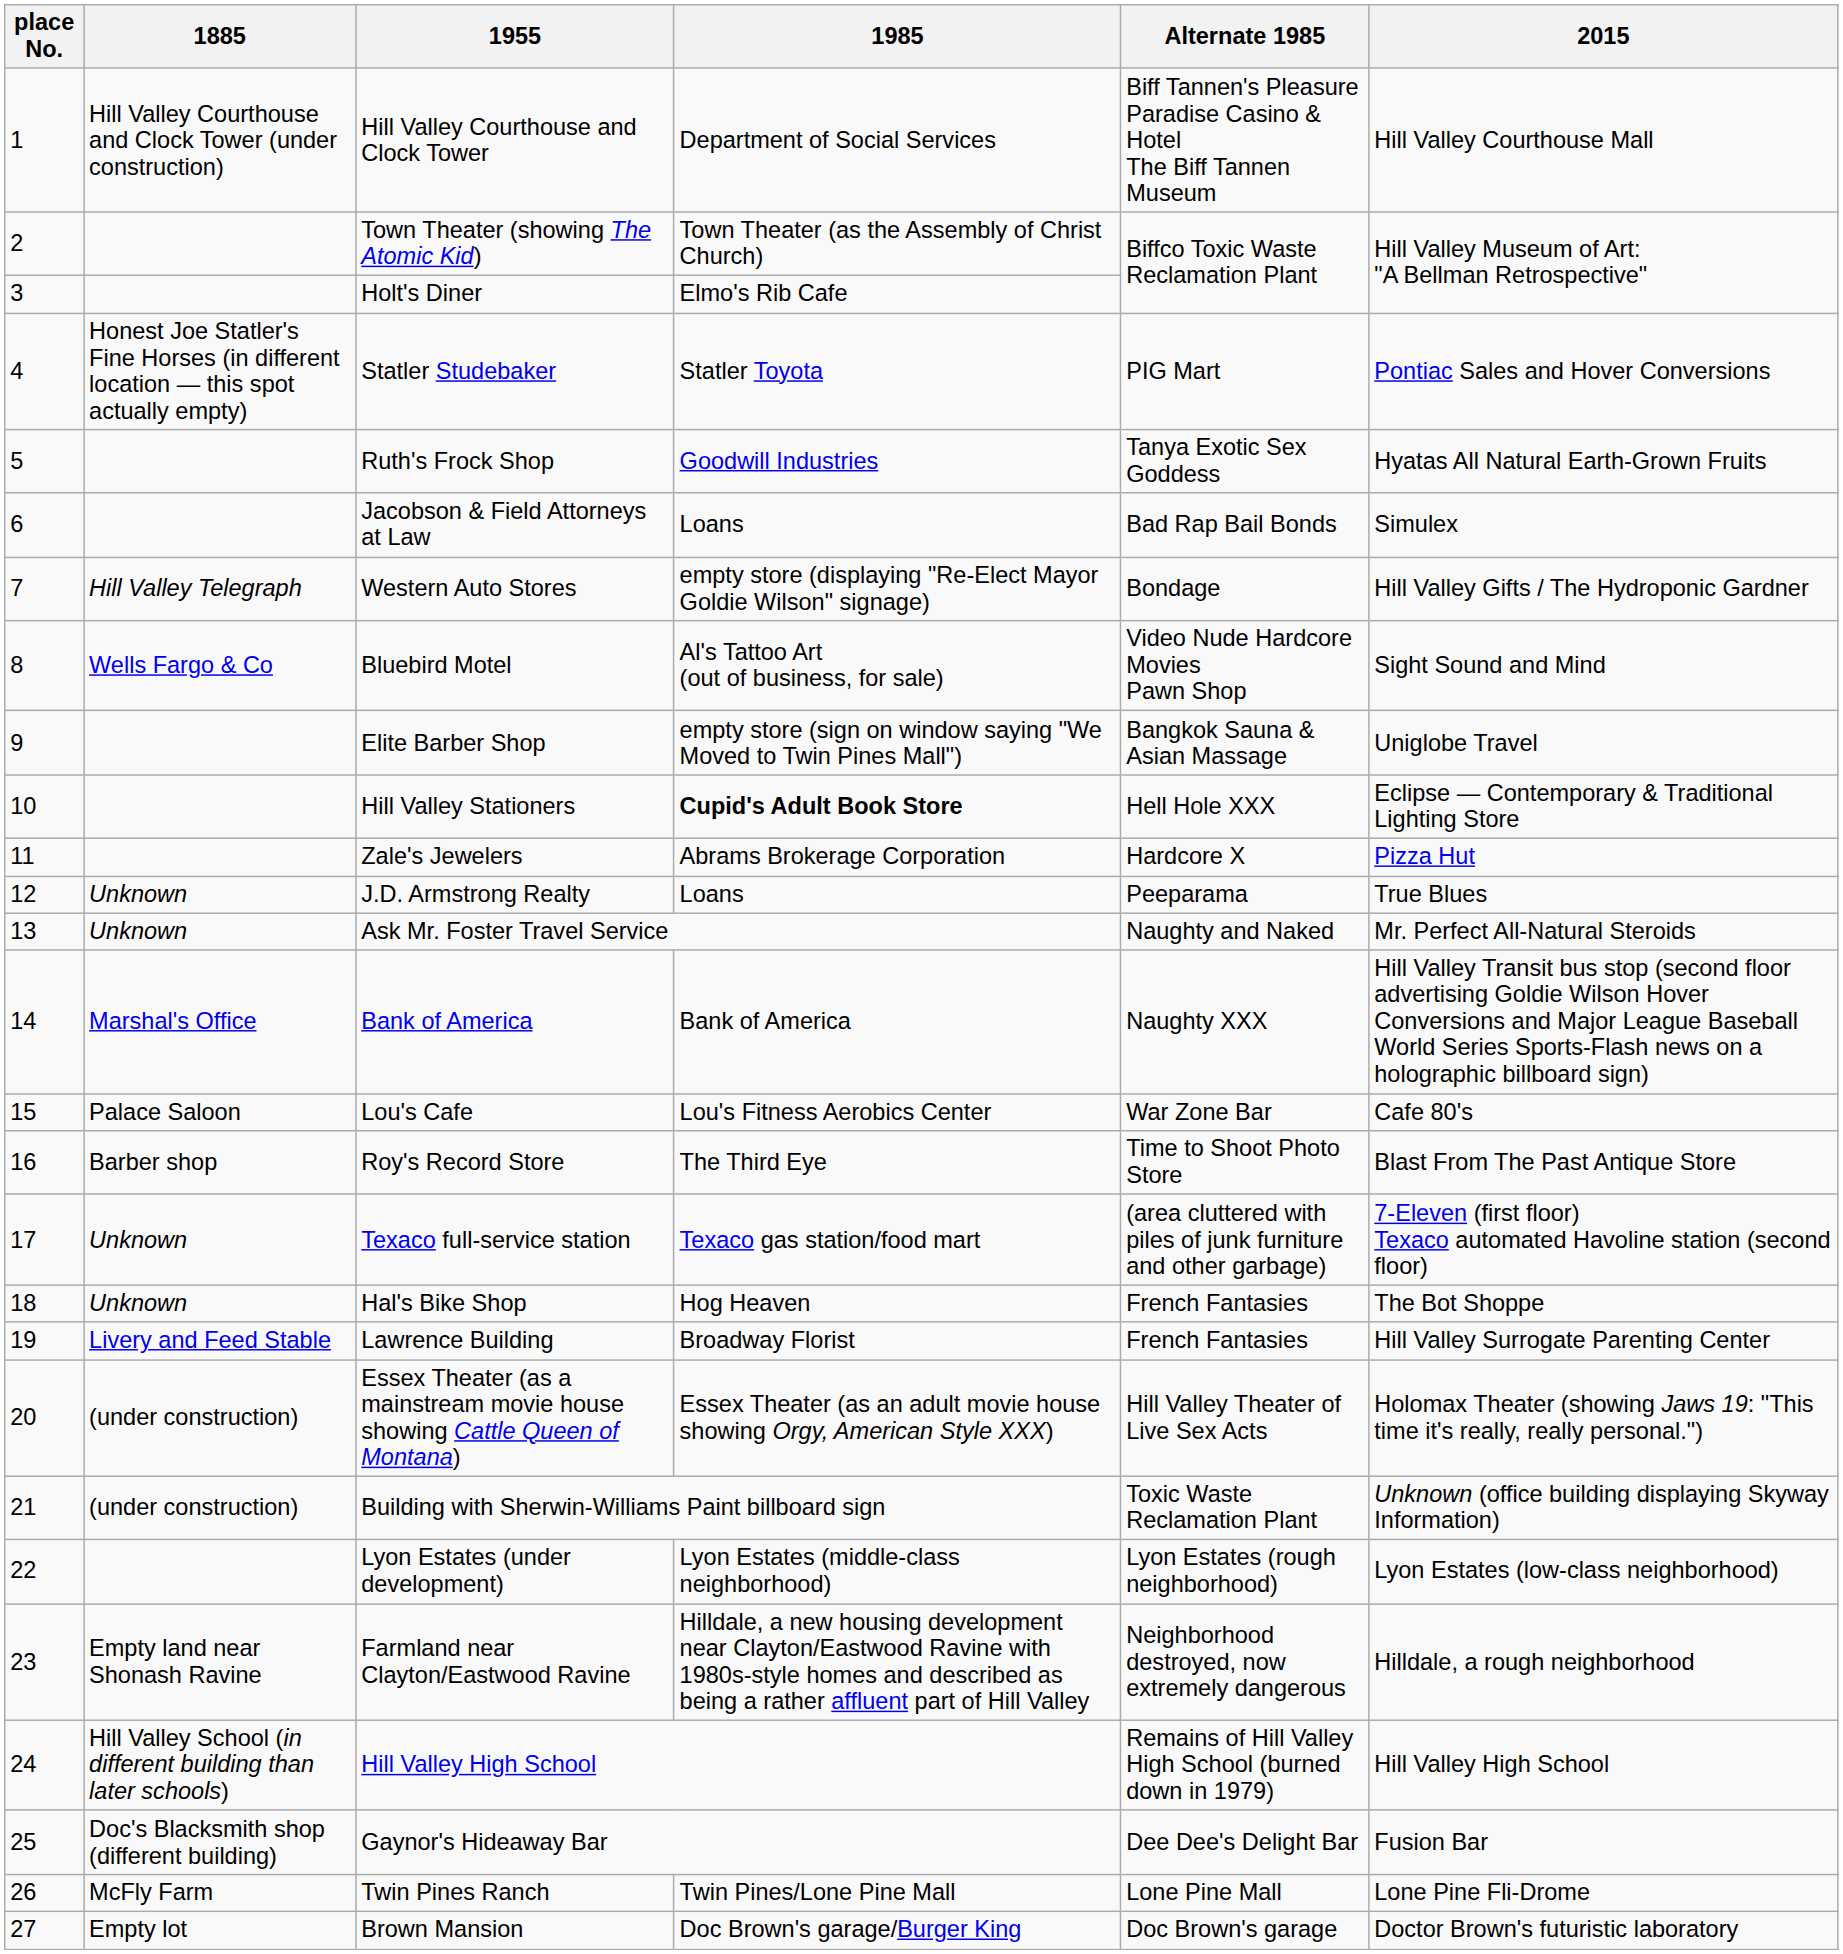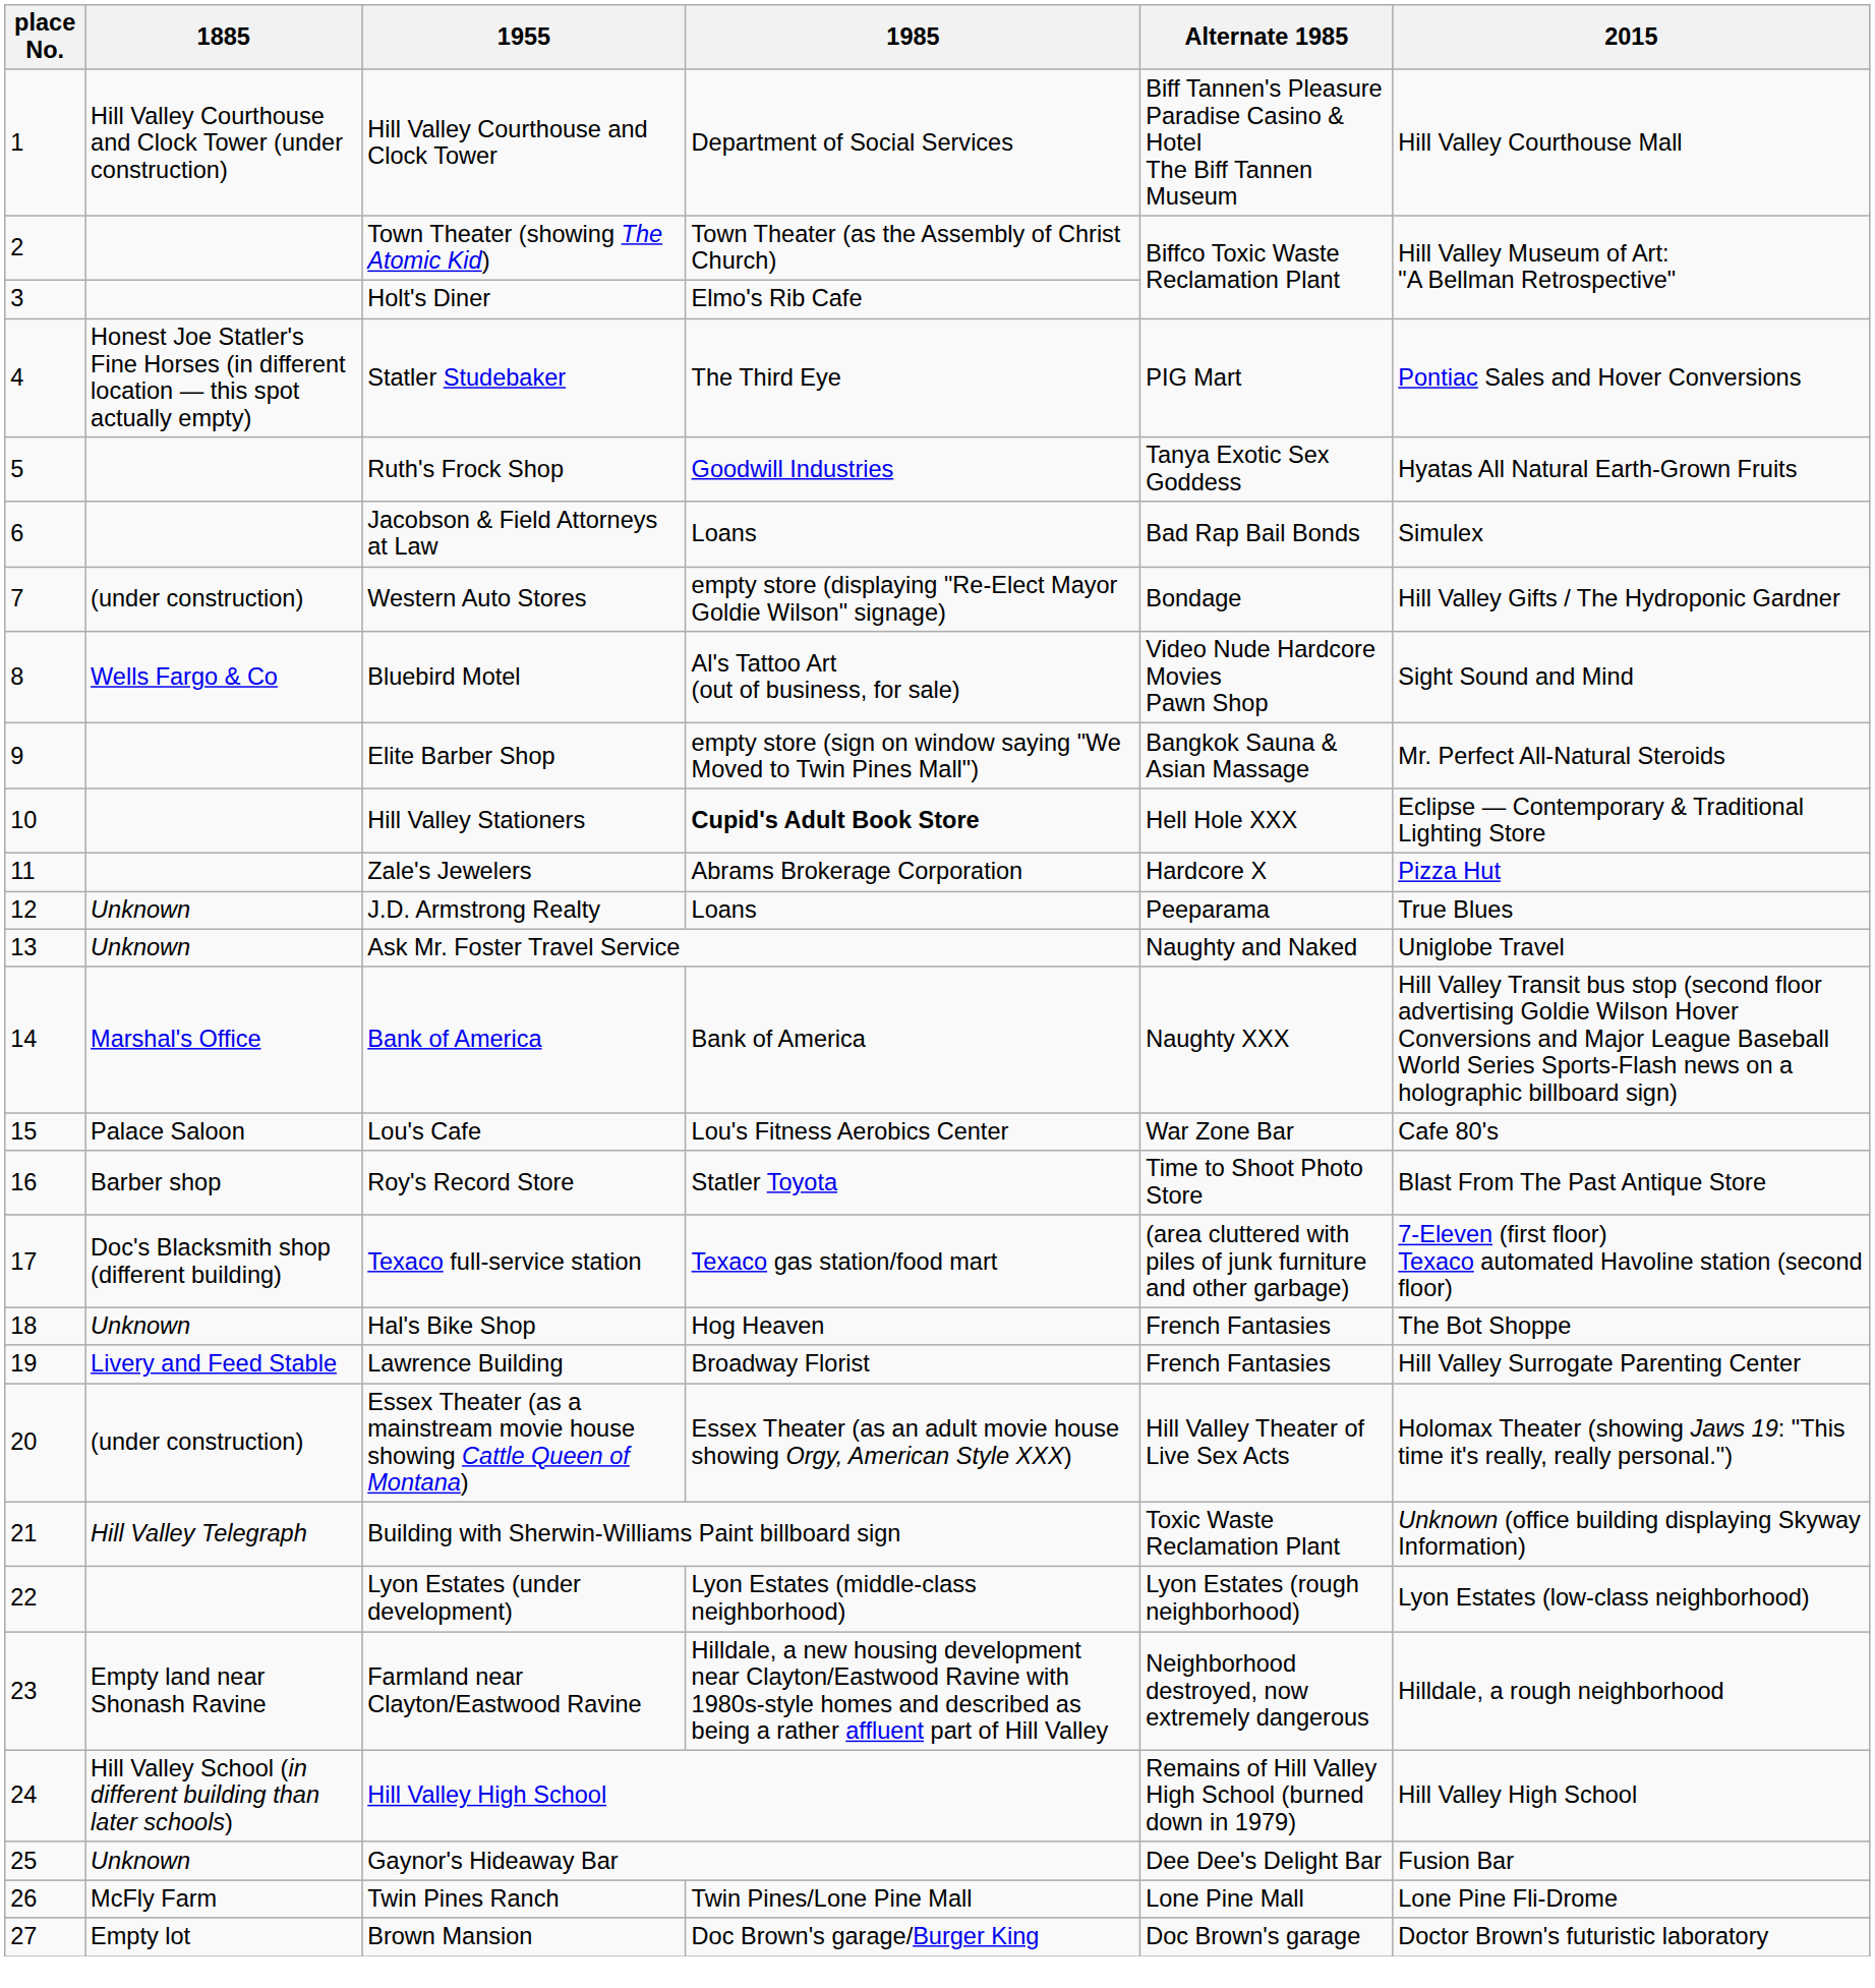 <table class="wikitable">
 <tr>
 <th>place No.</th>
 <th>1885</th>
 <th>1955</th>
 <th>1985</th>
 <th>Alternate 1985</th>
 <th>2015</th>
 </tr>
 <tr>
 <td>1</td>
 <td>Hill Valley Courthouse and Clock Tower (under construction)</td>
 <td>Hill Valley Courthouse and Clock Tower</td>
 <td>Department of Social Services</td>
 <td>Biff Tannen's Pleasure Paradise Casino & Hotel<br>The Biff Tannen Museum</td>
 <td>Hill Valley Courthouse Mall</td>
 </tr>
 <tr>
 <td>2</td>
 <td></td>
 <td>Town Theater (showing <em><a href='#'>The Atomic Kid</a></em>)</td>
 <td>Town Theater (as the Assembly of Christ Church)</td>
 <td rowspan=2>Biffco Toxic Waste Reclamation Plant</td>
 <td rowspan=2>Hill Valley Museum of Art:<br>"A Bellman Retrospective"</td>
 </tr>
 <tr>
 <td>3</td>
 <td></td>
 <td>Holt's Diner</td>
 <td>Elmo's Rib Cafe</td>
 </tr>
 <tr>
 <td>4</td>
 <td>Honest Joe Statler's Fine Horses (in different location — this spot actually empty)</td>
 <td>Statler <a href='#'>Studebaker</a></td>
-<td>Statler <a href='#'>Toyota</a></td>
+<td>The Third Eye</td>
 <td>PIG Mart</td>
 <td><a href='#'>Pontiac</a> Sales and Hover Conversions</td>
 </tr>
 <tr>
 <td>5</td>
 <td></td>
 <td>Ruth's Frock Shop</td>
 <td><a href='#'>Goodwill Industries</a></td>
 <td>Tanya Exotic Sex Goddess</td>
 <td>Hyatas All Natural Earth-Grown Fruits</td>
 </tr>
 <tr>
 <td>6</td>
 <td></td>
 <td>Jacobson & Field Attorneys at Law</td>
 <td>Loans</td>
 <td>Bad Rap Bail Bonds</td>
 <td>Simulex</td>
 </tr>
 <tr>
 <td>7</td>
-<td><em>Hill Valley Telegraph</em></td>
+<td>(under construction)</td>
 <td>Western Auto Stores</td>
 <td>empty store (displaying "Re-Elect Mayor Goldie Wilson" signage)</td>
 <td>Bondage</td>
 <td>Hill Valley Gifts / The Hydroponic Gardner</td>
 </tr>
 <tr>
 <td>8</td>
 <td><a href='#'>Wells Fargo & Co</a></td>
 <td>Bluebird Motel</td>
 <td>Al's Tattoo Art<br>(out of business, for sale)</td>
 <td>Video Nude Hardcore Movies<br>Pawn Shop</td>
 <td>Sight Sound and Mind</td>
 </tr>
 <tr>
 <td>9</td>
 <td></td>
 <td>Elite Barber Shop</td>
 <td>empty store (sign on window saying "We Moved to Twin Pines Mall")</td>
 <td>Bangkok Sauna & Asian Massage</td>
-<td>Uniglobe Travel</td>
+<td>Mr. Perfect All-Natural Steroids</td>
 </tr>
 <tr>
 <td>10</td>
 <td></td>
 <td>Hill Valley Stationers</td>
 <td><strong>Cupid's Adult Book Store</strong></td>
 <td>Hell Hole XXX</td>
 <td>Eclipse — Contemporary & Traditional Lighting Store</td>
 </tr>
 <tr>
 <td>11</td>
 <td></td>
 <td>Zale's Jewelers</td>
 <td>Abrams Brokerage Corporation</td>
 <td>Hardcore X</td>
 <td><a href='#'>Pizza Hut</a></td>
 </tr>
 <tr>
 <td>12</td>
 <td><em>Unknown</em></td>
 <td>J.D. Armstrong Realty</td>
 <td>Loans</td>
 <td>Peeparama</td>
 <td>True Blues</td>
 </tr>
 <tr>
 <td>13</td>
 <td><em>Unknown</em></td>
 <td colspan=2>Ask Mr. Foster Travel Service</td>
 <td>Naughty and Naked</td>
-<td>Mr. Perfect All-Natural Steroids</td>
+<td>Uniglobe Travel</td>
 </tr>
 <tr>
 <td>14</td>
 <td><a href='#'>Marshal's Office</a></td>
 <td><a href='#'>Bank of America</a></td>
 <td>Bank of America</td>
 <td>Naughty XXX</td>
 <td>Hill Valley Transit bus stop (second floor advertising Goldie Wilson Hover Conversions and Major League Baseball World Series Sports-Flash news on a holographic billboard sign)</td>
 </tr>
 <tr>
 <td>15</td>
 <td>Palace Saloon</td>
 <td>Lou's Cafe</td>
 <td>Lou's Fitness Aerobics Center</td>
 <td>War Zone Bar</td>
 <td>Cafe 80's</td>
 </tr>
 <tr>
 <td>16</td>
 <td>Barber shop</td>
 <td>Roy's Record Store</td>
-<td>The Third Eye</td>
+<td>Statler <a href='#'>Toyota</a></td>
 <td>Time to Shoot Photo Store</td>
 <td>Blast From The Past Antique Store</td>
 </tr>
 <tr>
 <td>17</td>
-<td><em>Unknown</em></td>
+<td>Doc's Blacksmith shop (different building)</td>
 <td><a href='#'>Texaco</a> full-service station</td>
 <td><a href='#'>Texaco</a> gas station/food mart</td>
 <td>(area cluttered with piles of junk furniture and other garbage)</td>
 <td><a href='#'>7-Eleven</a> (first floor)<br><a href='#'>Texaco</a> automated Havoline station (second floor)</td>
 </tr>
 <tr>
 <td>18</td>
 <td><em>Unknown</em></td>
 <td>Hal's Bike Shop</td>
 <td>Hog Heaven</td>
 <td>French Fantasies</td>
 <td>The Bot Shoppe</td>
 </tr>
 <tr>
 <td>19</td>
 <td><a href='#'>Livery and Feed Stable</a></td>
 <td>Lawrence Building</td>
 <td>Broadway Florist</td>
 <td>French Fantasies</td>
 <td>Hill Valley Surrogate Parenting Center</td>
 </tr>
 <tr>
 <td>20</td>
 <td>(under construction)</td>
 <td>Essex Theater (as a mainstream movie house showing <em><a href='#'>Cattle Queen of Montana</a></em>)</td>
 <td>Essex Theater (as an adult movie house showing <em>Orgy, American Style XXX</em>)</td>
 <td>Hill Valley Theater of Live Sex Acts</td>
 <td>Holomax Theater (showing <em>Jaws 19</em>: "This time it's really, really personal.")</td>
 </tr>
 <tr>
 <td>21</td>
-<td>(under construction)</td>
+<td><em>Hill Valley Telegraph</em></td>
 <td colspan=2>Building with Sherwin-Williams Paint billboard sign</td>
 <td>Toxic Waste Reclamation Plant</td>
 <td><em>Unknown</em> (office building displaying Skyway Information)</td>
 </tr>
 <tr>
 <td>22</td>
 <td></td>
 <td>Lyon Estates (under development)</td>
 <td>Lyon Estates (middle-class neighborhood)</td>
 <td>Lyon Estates (rough neighborhood)</td>
 <td>Lyon Estates (low-class neighborhood)</td>
 </tr>
 <tr>
 <td>23</td>
 <td>Empty land near Shonash Ravine</td>
 <td>Farmland near Clayton/Eastwood Ravine</td>
 <td>Hilldale, a new housing development near Clayton/Eastwood Ravine with 1980s-style homes and described as being a rather <a href='#'>affluent</a> part of Hill Valley</td>
 <td>Neighborhood destroyed, now extremely dangerous</td>
 <td>Hilldale, a rough neighborhood</td>
 </tr>
 <tr>
 <td>24</td>
 <td>Hill Valley School (<em>in different building than later schools</em>)</td>
 <td colspan=2><a href='#'>Hill Valley High School</a></td>
 <td>Remains of Hill Valley High School (burned down in 1979)</td>
 <td>Hill Valley High School</td>
 </tr>
 <tr>
 <td>25</td>
-<td>Doc's Blacksmith shop (different building)</td>
+<td><em>Unknown</em></td>
 <td colspan=2>Gaynor's Hideaway Bar</td>
 <td>Dee Dee's Delight Bar</td>
 <td>Fusion Bar</td>
 </tr>
 <tr>
 <td>26</td>
 <td>McFly Farm</td>
 <td>Twin Pines Ranch</td>
 <td>Twin Pines/Lone Pine Mall</td>
 <td>Lone Pine Mall</td>
 <td>Lone Pine Fli-Drome</td>
 </tr>
 <tr>
 <td>27</td>
 <td>Empty lot</td>
 <td>Brown Mansion</td>
 <td>Doc Brown's garage/<a href='#'>Burger King</a></td>
 <td>Doc Brown's garage</td>
 <td>Doctor Brown's futuristic laboratory</td>
 </tr>
 </table>
